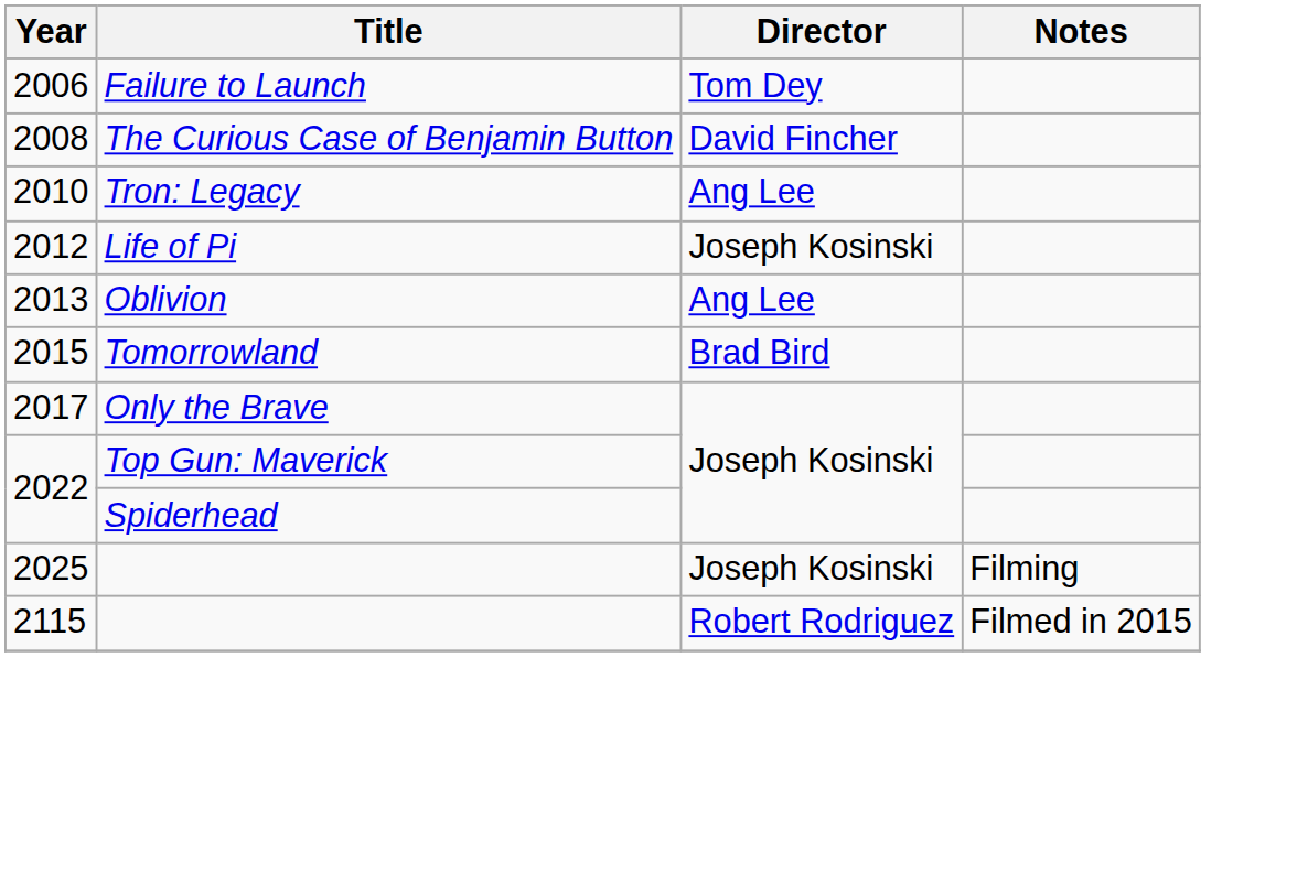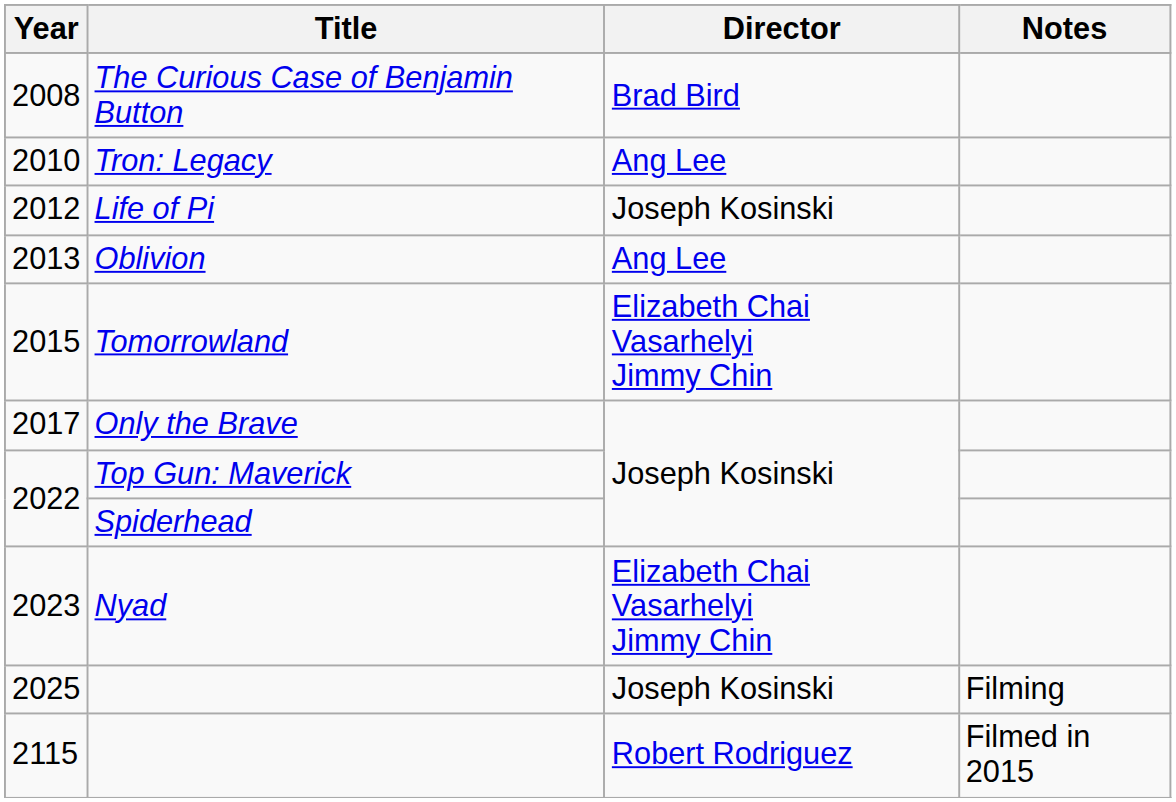 <table class="wikitable">
 <tr>
 <th>Year</th>
 <th>Title</th>
 <th>Director</th>
 <th>Notes</th>
 </tr>
 <tr>
-<td>2006</td>
-<td><em><a href='#'>Failure to Launch</a></em></td>
-<td><a href='#'>Tom Dey</a></td>
-<td></td>
-</tr>
-<tr>
 <td>2008</td>
 <td><em><a href='#'>The Curious Case of Benjamin Button</a></em></td>
-<td><a href='#'>David Fincher</a></td>
+<td><a href='#'>Brad Bird</a></td>
 <td></td>
 </tr>
 <tr>
 <td>2010</td>
 <td><em><a href='#'>Tron: Legacy</a></em></td>
 <td><a href='#'>Ang Lee</a></td>
 <td></td>
 </tr>
 <tr>
 <td>2012</td>
 <td><em><a href='#'>Life of Pi</a></em></td>
 <td>Joseph Kosinski</td>
 <td></td>
 </tr>
 <tr>
 <td>2013</td>
 <td><em><a href='#'>Oblivion</a></em></td>
 <td><a href='#'>Ang Lee</a></td>
 <td></td>
 </tr>
 <tr>
 <td>2015</td>
 <td><em><a href='#'>Tomorrowland</a></em></td>
-<td><a href='#'>Brad Bird</a></td>
+<td><a href='#'>Elizabeth Chai Vasarhelyi</a><br><a href='#'>Jimmy Chin</a></td>
 <td></td>
 </tr>
 <tr>
 <td>2017</td>
 <td><em><a href='#'>Only the Brave</a></em></td>
 <td rowspan=3>Joseph Kosinski</td>
 <td></td>
 </tr>
 <tr>
 <td rowspan=2>2022</td>
 <td><em><a href='#'>Top Gun: Maverick</a></em></td>
 <td></td>
 </tr>
 <tr>
 <td><em><a href='#'>Spiderhead</a></em></td>
 <td></td>
 </tr>
 <tr>
+<td>2023</td>
+<td><em><a href='#'>Nyad</a></em></td>
+<td><a href='#'>Elizabeth Chai Vasarhelyi</a><br><a href='#'>Jimmy Chin</a></td>
+<td></td>
+</tr>
+<tr>
 <td>2025</td>
 <td></td>
 <td>Joseph Kosinski</td>
 <td>Filming</td>
 </tr>
 <tr>
 <td>2115</td>
 <td></td>
 <td><a href='#'>Robert Rodriguez</a></td>
 <td>Filmed in 2015</td>
 </tr>
 <tr>
 </tr>
 </table>
